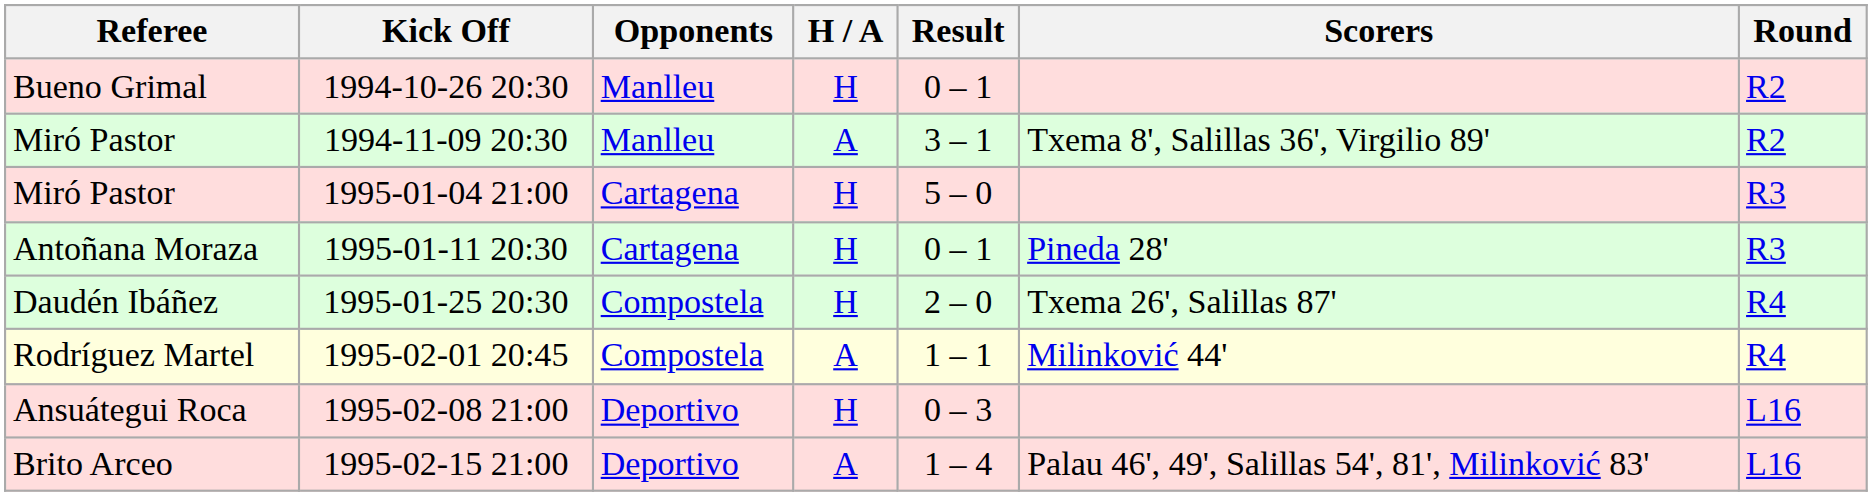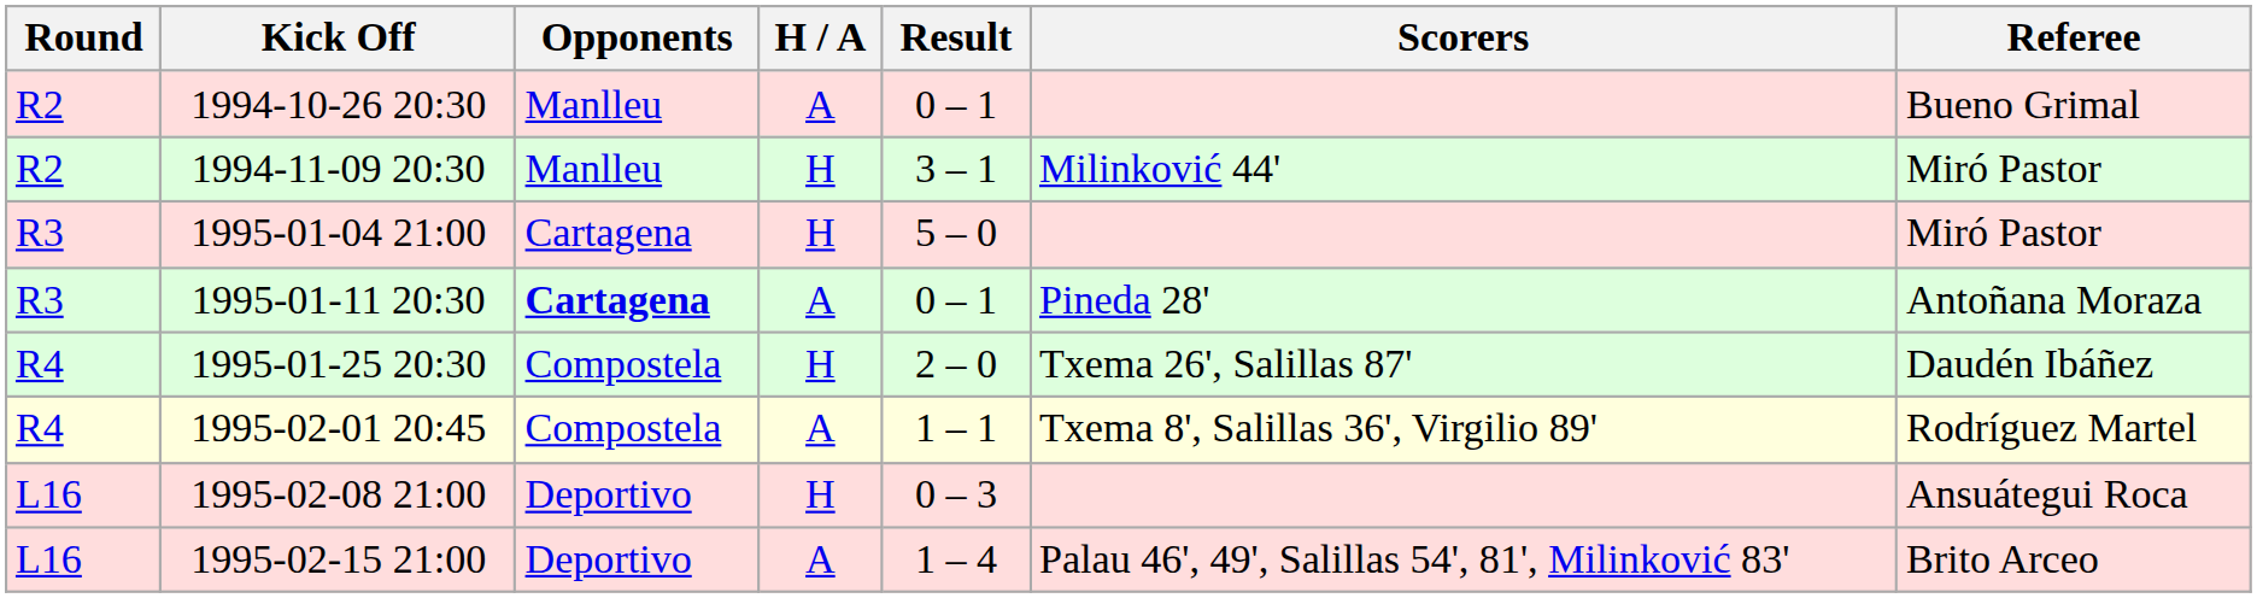 <table class="wikitable" style="width:99%;">
 <tr style="background:#f0f6ff;">
-<th>Referee</th>
+<th>Round</th>
 <th>Kick Off</th>
 <th>Opponents</th>
 <th>H / A</th>
 <th>Result</th>
 <th>Scorers</th>
-<th>Round</th>
+<th>Referee</th>
 </tr>
 <tr bgcolor="#ffdddd">
-<td>Bueno Grimal</td>
+<td><a href='#'>R2</a></td>
 <td align=center>1994-10-26 20:30</td>
 <td><a href='#'>Manlleu</a></td>
-<td align=center><a href='#'>H</a></td>
+<td align=center><a href='#'>A</a></td>
 <td align=center>0 – 1</td>
 <td></td>
-<td><a href='#'>R2</a></td>
+<td>Bueno Grimal</td>
 </tr>
 <tr bgcolor="#ddffdd">
-<td>Miró Pastor</td>
+<td><a href='#'>R2</a></td>
 <td align=center>1994-11-09 20:30</td>
 <td><a href='#'>Manlleu</a></td>
-<td align=center><a href='#'>A</a></td>
+<td align=center><a href='#'>H</a></td>
 <td align=center>3 – 1</td>
-<td>Txema 8', Salillas 36', Virgilio 89'</td>
-<td><a href='#'>R2</a></td>
+<td><a href='#'>Milinković</a> 44'</td>
+<td>Miró Pastor</td>
 </tr>
 <tr bgcolor="#ffdddd">
-<td>Miró Pastor</td>
+<td><a href='#'>R3</a></td>
 <td align=center>1995-01-04 21:00</td>
 <td><a href='#'>Cartagena</a></td>
 <td align=center><a href='#'>H</a></td>
 <td align=center>5 – 0</td>
 <td></td>
-<td><a href='#'>R3</a></td>
+<td>Miró Pastor</td>
 </tr>
 <tr bgcolor="#ddffdd">
-<td>Antoñana Moraza</td>
+<td><a href='#'>R3</a></td>
 <td align=center>1995-01-11 20:30</td>
-<td><a href='#'>Cartagena</a></td>
-<td align=center><a href='#'>H</a></td>
+<td><strong><a href='#'>Cartagena</a></strong></td>
+<td align=center><a href='#'>A</a></td>
 <td align=center>0 – 1</td>
 <td><a href='#'>Pineda</a> 28'</td>
-<td><a href='#'>R3</a></td>
+<td>Antoñana Moraza</td>
 </tr>
 <tr bgcolor="#ddffdd">
-<td>Daudén Ibáñez</td>
+<td><a href='#'>R4</a></td>
 <td align=center>1995-01-25 20:30</td>
 <td><a href='#'>Compostela</a></td>
 <td align=center><a href='#'>H</a></td>
 <td align=center>2 – 0</td>
 <td>Txema 26', Salillas 87'</td>
-<td><a href='#'>R4</a></td>
+<td>Daudén Ibáñez</td>
 </tr>
 <tr bgcolor="#ffffdd">
-<td>Rodríguez Martel</td>
+<td><a href='#'>R4</a></td>
 <td align=center>1995-02-01 20:45</td>
 <td><a href='#'>Compostela</a></td>
 <td align=center><a href='#'>A</a></td>
 <td align=center>1 – 1</td>
-<td><a href='#'>Milinković</a> 44'</td>
-<td><a href='#'>R4</a></td>
+<td>Txema 8', Salillas 36', Virgilio 89'</td>
+<td>Rodríguez Martel</td>
 </tr>
 <tr bgcolor="#ffdddd">
-<td>Ansuátegui Roca</td>
+<td><a href='#'>L16</a></td>
 <td align=center>1995-02-08 21:00</td>
 <td><a href='#'>Deportivo</a></td>
 <td align=center><a href='#'>H</a></td>
 <td align=center>0 – 3</td>
 <td></td>
-<td><a href='#'>L16</a></td>
+<td>Ansuátegui Roca</td>
 </tr>
 <tr bgcolor="#ffdddd">
-<td>Brito Arceo</td>
+<td><a href='#'>L16</a></td>
 <td align=center>1995-02-15 21:00</td>
 <td><a href='#'>Deportivo</a></td>
 <td align=center><a href='#'>A</a></td>
 <td align=center>1 – 4</td>
 <td>Palau 46', 49', Salillas 54', 81', <a href='#'>Milinković</a> 83'</td>
-<td><a href='#'>L16</a></td>
+<td>Brito Arceo</td>
 </tr>
 </table>
